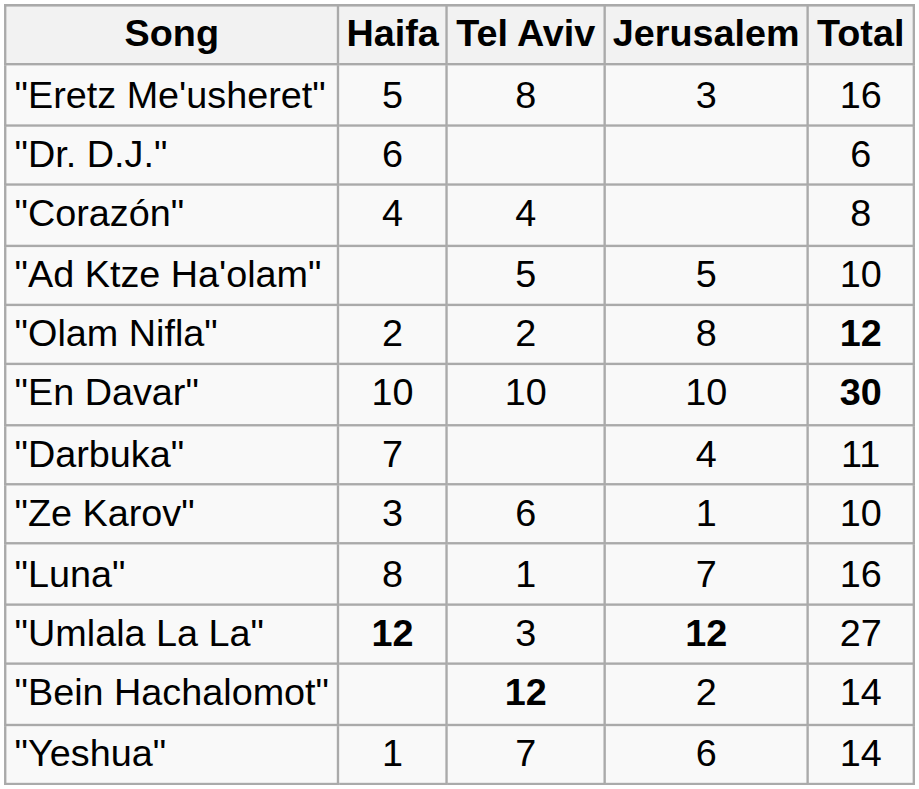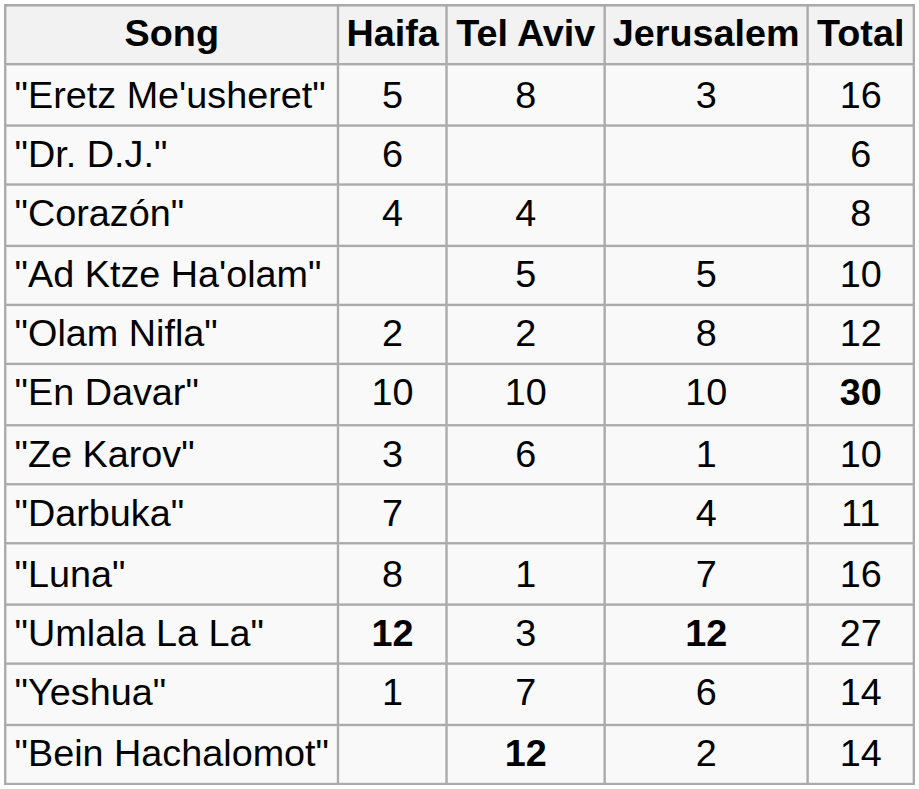 <table class="wikitable plainrowheaders" style="margin: 1em auto 1em auto; text-align:center;">
 <tr>
 </tr>
 <tr>
 <th>Song</th>
 <th>Haifa</th>
 <th>Tel Aviv</th>
 <th>Jerusalem</th>
 <th>Total</th>
 </tr>
 <tr>
 <td align="left">"Eretz Me'usheret"</td>
 <td>5</td>
 <td>8</td>
 <td>3</td>
 <td>16</td>
 </tr>
 <tr>
 <td align="left">"Dr. D.J."</td>
 <td>6</td>
 <td></td>
 <td></td>
 <td>6</td>
 </tr>
 <tr>
 <td align="left">"Corazón"</td>
 <td>4</td>
 <td>4</td>
 <td></td>
 <td>8</td>
 </tr>
 <tr>
 <td align="left">"Ad Ktze Ha'olam"</td>
 <td></td>
 <td>5</td>
 <td>5</td>
 <td>10</td>
 </tr>
 <tr>
 <td align="left">"Olam Nifla"</td>
 <td>2</td>
 <td>2</td>
 <td>8</td>
-<td><strong>12</strong></td>
+<td>12</td>
 </tr>
 <tr>
 <td align="left">"En Davar"</td>
 <td>10</td>
 <td>10</td>
 <td>10</td>
 <td><strong>30</strong></td>
 </tr>
 <tr>
+<td align="left">"Ze Karov"</td>
+<td>3</td>
+<td>6</td>
+<td>1</td>
+<td>10</td>
+</tr>
+<tr>
 <td align="left">"Darbuka"</td>
 <td>7</td>
 <td></td>
 <td>4</td>
 <td>11</td>
-</tr>
-<tr>
-<td align="left">"Ze Karov"</td>
-<td>3</td>
-<td>6</td>
-<td>1</td>
-<td>10</td>
 </tr>
 <tr>
 <td align="left">"Luna"</td>
 <td>8</td>
 <td>1</td>
 <td>7</td>
 <td>16</td>
 </tr>
 <tr>
 <td align="left">"Umlala La La"</td>
 <td><strong>12</strong></td>
 <td>3</td>
 <td><strong>12</strong></td>
 <td>27</td>
 </tr>
 <tr>
+<td align="left">"Yeshua"</td>
+<td>1</td>
+<td>7</td>
+<td>6</td>
+<td>14</td>
+</tr>
+<tr>
 <td align="left">"Bein Hachalomot"</td>
 <td></td>
 <td><strong>12</strong></td>
 <td>2</td>
 <td>14</td>
 </tr>
-<tr>
-<td align="left">"Yeshua"</td>
-<td>1</td>
-<td>7</td>
-<td>6</td>
-<td>14</td>
-</tr>
 </table>
